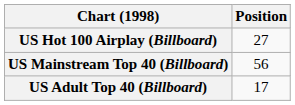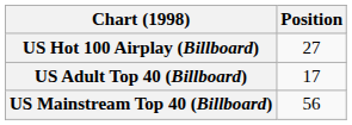 <table class="wikitable sortable plainrowheaders" style="text-align:center">
 <tr>
 <th scope="col">Chart (1998)</th>
 <th scope="col">Position</th>
 </tr>
 <tr>
 <th scope="row">US Hot 100 Airplay (<em>Billboard</em>)</th>
 <td>27</td>
 </tr>
 <tr>
+<th scope="row">US Adult Top 40 (<em>Billboard</em>)</th>
+<td>17</td>
+</tr>
+<tr>
 <th scope="row">US Mainstream Top 40 (<em>Billboard</em>)</th>
 <td>56</td>
 </tr>
-<tr>
-<th scope="row">US Adult Top 40 (<em>Billboard</em>)</th>
-<td>17</td>
-</tr>
 </table>
